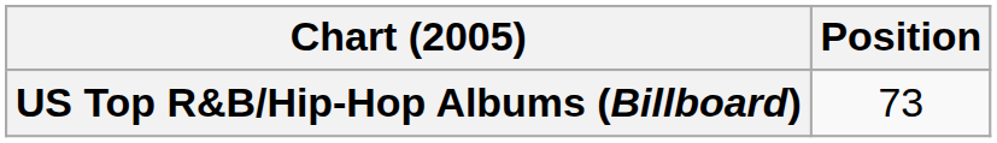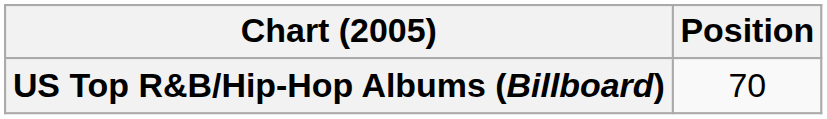 <table class="wikitable plainrowheaders" style="text-align:center">
 <tr>
 <th scope="col">Chart (2005)</th>
 <th scope="col">Position</th>
 </tr>
 <tr>
 <th scope="row">US Top R&B/Hip-Hop Albums (<em>Billboard</em>)</th>
-<td style="text-align:center">73</td>
+<td style="text-align:center">70</td>
 </tr>
 </table>
